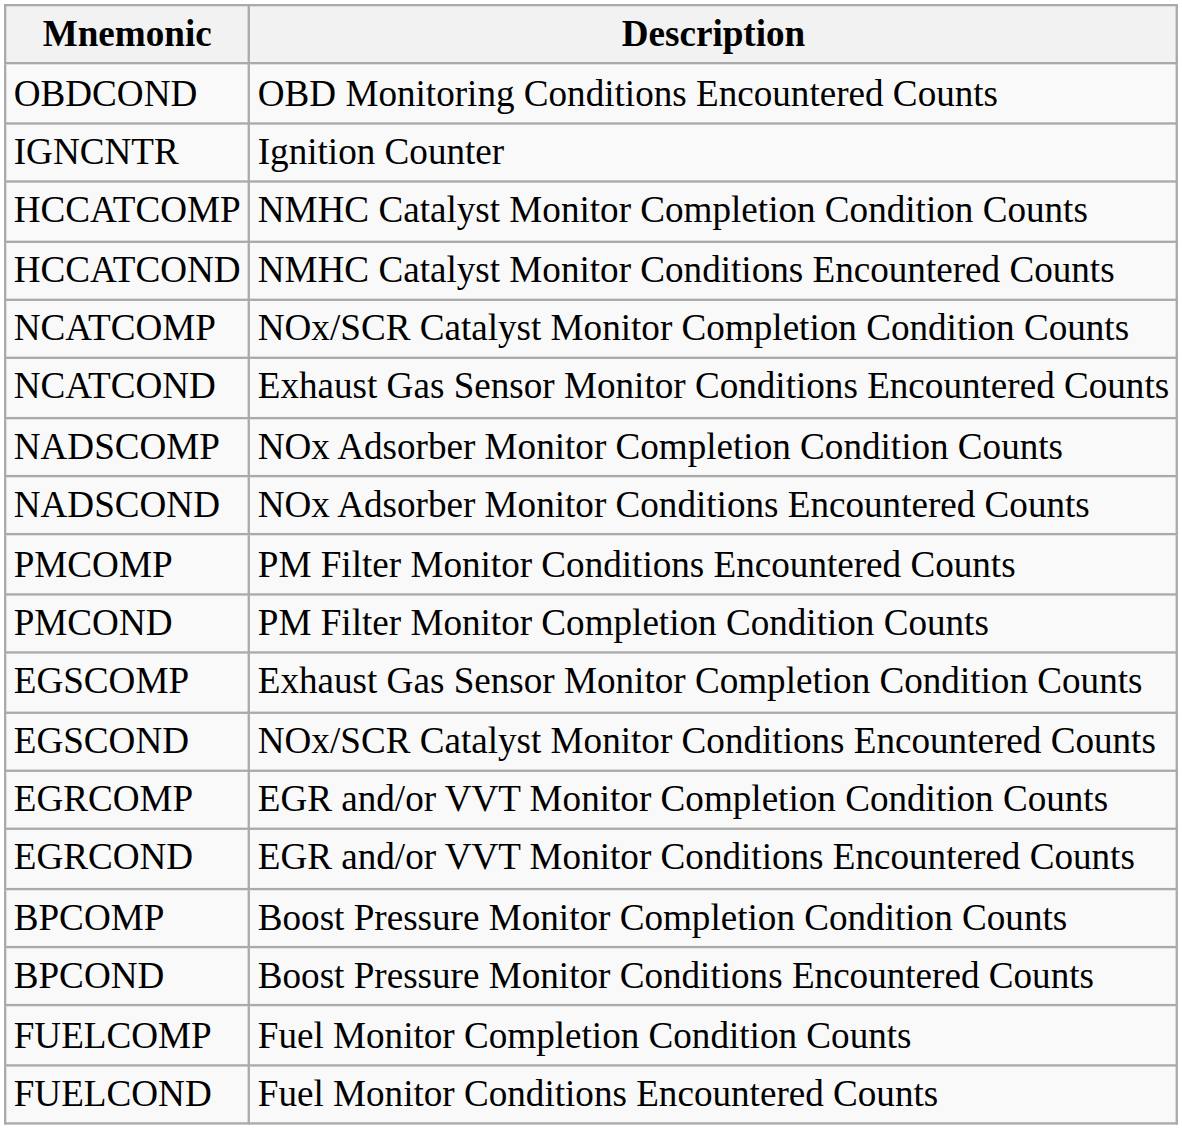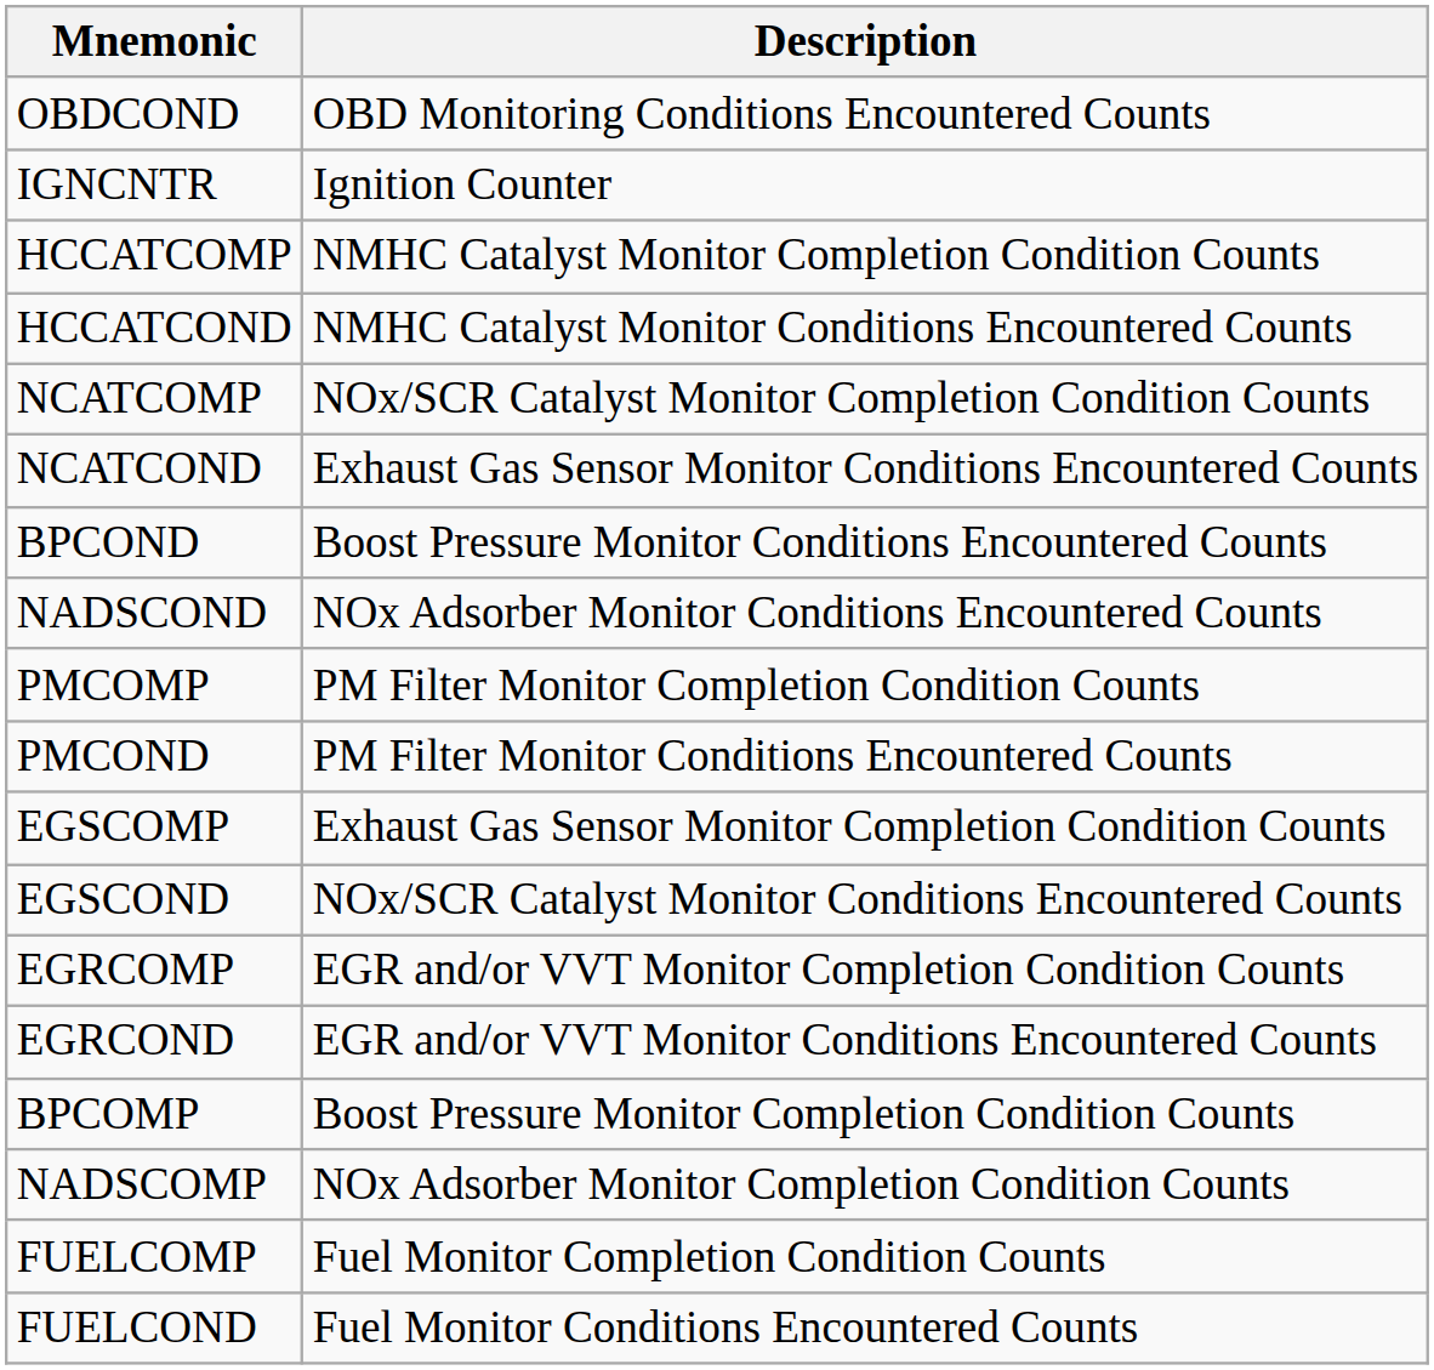 <table class="wikitable">
 <tr>
 <th>Mnemonic</th>
 <th>Description</th>
 </tr>
 <tr>
 <td>OBDCOND</td>
 <td>OBD Monitoring Conditions Encountered Counts</td>
 </tr>
 <tr>
 <td>IGNCNTR</td>
 <td>Ignition Counter</td>
 </tr>
 <tr>
 <td>HCCATCOMP</td>
 <td>NMHC Catalyst Monitor Completion Condition Counts</td>
 </tr>
 <tr>
 <td>HCCATCOND</td>
 <td>NMHC Catalyst Monitor Conditions Encountered Counts</td>
 </tr>
 <tr>
 <td>NCATCOMP</td>
 <td>NOx/SCR Catalyst Monitor Completion Condition Counts</td>
 </tr>
 <tr>
 <td>NCATCOND</td>
 <td>Exhaust Gas Sensor Monitor Conditions Encountered Counts</td>
 </tr>
 <tr>
-<td>NADSCOMP</td>
-<td>NOx Adsorber Monitor Completion Condition Counts</td>
+<td>BPCOND</td>
+<td>Boost Pressure Monitor Conditions Encountered Counts</td>
 </tr>
 <tr>
 <td>NADSCOND</td>
 <td>NOx Adsorber Monitor Conditions Encountered Counts</td>
 </tr>
 <tr>
 <td>PMCOMP</td>
-<td>PM Filter Monitor Conditions Encountered Counts</td>
+<td>PM Filter Monitor Completion Condition Counts</td>
 </tr>
 <tr>
 <td>PMCOND</td>
-<td>PM Filter Monitor Completion Condition Counts</td>
+<td>PM Filter Monitor Conditions Encountered Counts</td>
 </tr>
 <tr>
 <td>EGSCOMP</td>
 <td>Exhaust Gas Sensor Monitor Completion Condition Counts</td>
 </tr>
 <tr>
 <td>EGSCOND</td>
 <td>NOx/SCR Catalyst Monitor Conditions Encountered Counts</td>
 </tr>
 <tr>
 <td>EGRCOMP</td>
 <td>EGR and/or VVT Monitor Completion Condition Counts</td>
 </tr>
 <tr>
 <td>EGRCOND</td>
 <td>EGR and/or VVT Monitor Conditions Encountered Counts</td>
 </tr>
 <tr>
 <td>BPCOMP</td>
 <td>Boost Pressure Monitor Completion Condition Counts</td>
 </tr>
 <tr>
-<td>BPCOND</td>
-<td>Boost Pressure Monitor Conditions Encountered Counts</td>
+<td>NADSCOMP</td>
+<td>NOx Adsorber Monitor Completion Condition Counts</td>
 </tr>
 <tr>
 <td>FUELCOMP</td>
 <td>Fuel Monitor Completion Condition Counts</td>
 </tr>
 <tr>
 <td>FUELCOND</td>
 <td>Fuel Monitor Conditions Encountered Counts</td>
 </tr>
 </table>
